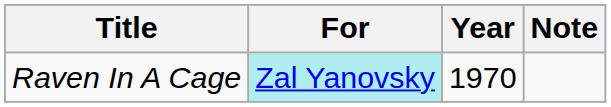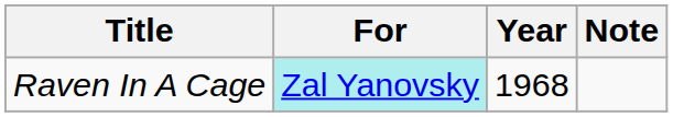 <table class="wikitable">
 <tr>
 <th>Title</th>
 <th>For</th>
 <th>Year</th>
 <th>Note</th>
 </tr>
 <tr>
 <td><em>Raven In A Cage</em></td>
 <td style="background: paleturquoise;"><a href='#'>Zal Yanovsky</a></td>
-<td>1970</td>
+<td>1968</td>
 <td></td>
 </tr>
 </table>
